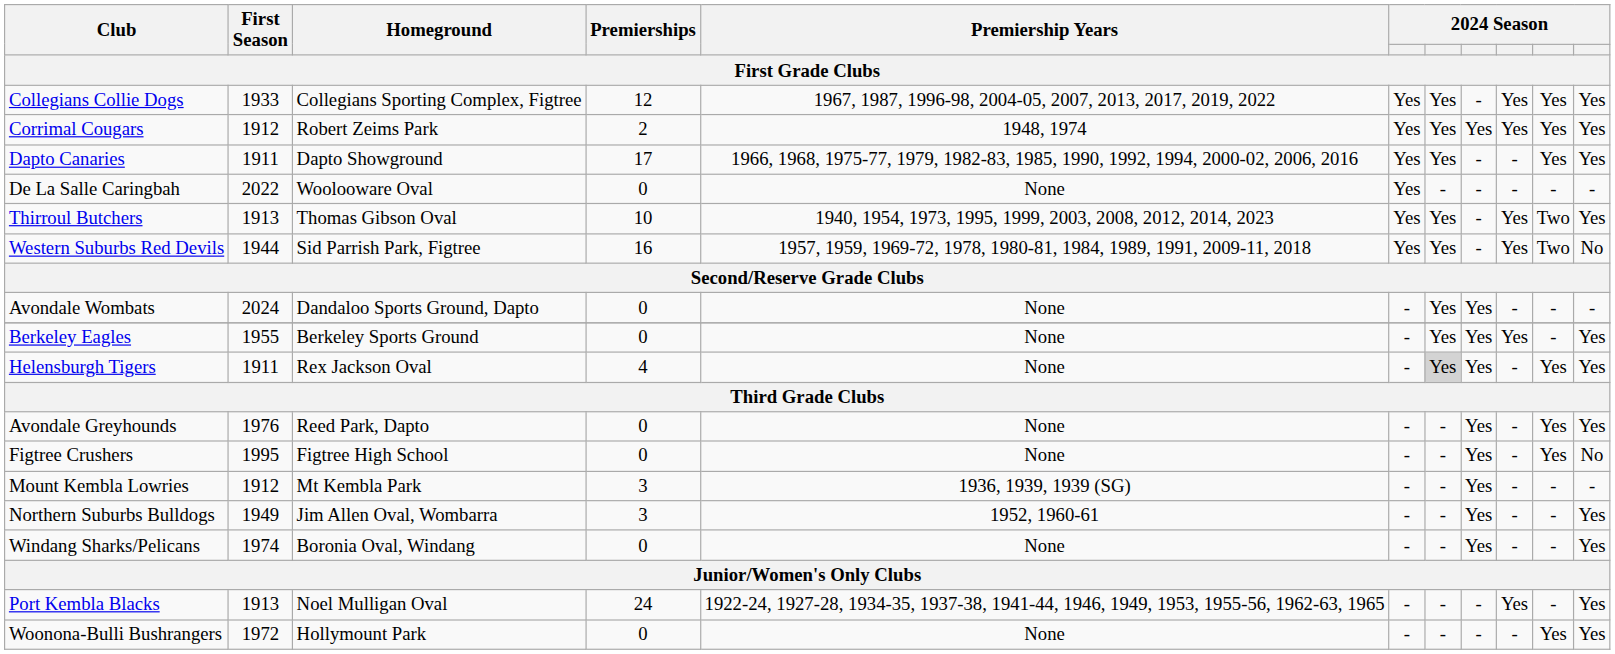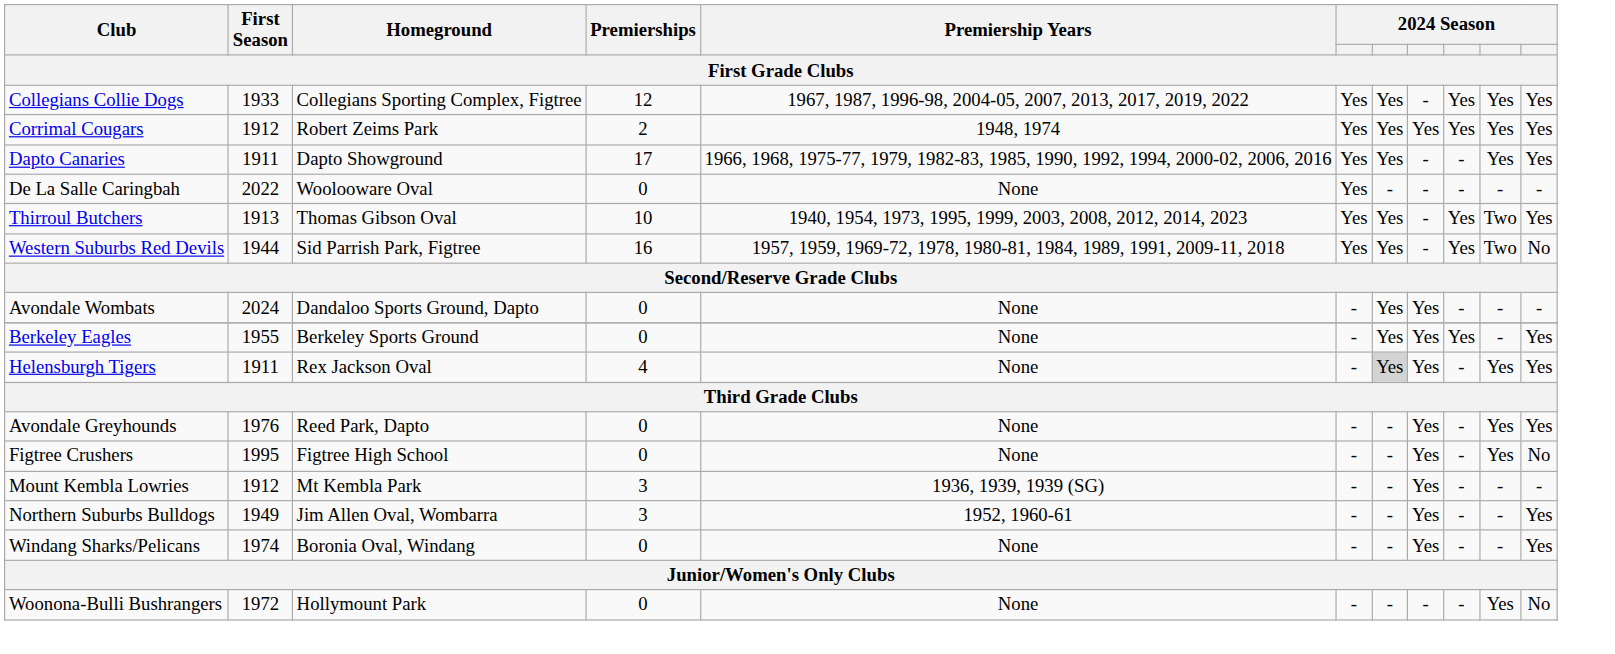 <table class="wikitable" style="text-align:center;">
 <tr>
 <th rowspan=2>Club</th>
 <th rowspan=2>First<br>Season</th>
 <th rowspan=2>Homeground</th>
 <th rowspan="2">Premierships</th>
 <th rowspan="2">Premiership Years</th>
 <th colspan="6">2024 Season</th>
 </tr>
 <tr>
 <th></th>
 <th></th>
 <th></th>
 <th></th>
 <th></th>
 <th></th>
 </tr>
 <tr>
 <th colspan="11" align="center">First Grade Clubs</th>
 </tr>
 <tr>
 <td align=left> <a href='#'>Collegians Collie Dogs</a></td>
 <td>1933</td>
 <td align=left>Collegians Sporting Complex, Figtree</td>
 <td>12</td>
 <td>1967, 1987, 1996-98, 2004-05, 2007, 2013, 2017, 2019, 2022</td>
 <td>Yes</td>
 <td>Yes</td>
 <td>-</td>
 <td>Yes</td>
 <td>Yes</td>
 <td>Yes</td>
 </tr>
 <tr>
 <td align=left> <a href='#'>Corrimal Cougars</a></td>
 <td>1912</td>
 <td align=left>Robert Zeims Park</td>
 <td>2</td>
 <td>1948, 1974</td>
 <td>Yes</td>
 <td>Yes</td>
 <td>Yes</td>
 <td>Yes</td>
 <td>Yes</td>
 <td>Yes</td>
 </tr>
 <tr>
 <td align=left> <a href='#'>Dapto Canaries</a></td>
 <td>1911</td>
 <td align=left>Dapto Showground</td>
 <td>17</td>
 <td>1966, 1968, 1975-77, 1979, 1982-83, 1985, 1990, 1992, 1994, 2000-02, 2006, 2016</td>
 <td>Yes</td>
 <td>Yes</td>
 <td>-</td>
 <td>-</td>
 <td>Yes</td>
 <td>Yes</td>
 </tr>
 <tr>
 <td align=left> De La Salle Caringbah</td>
 <td>2022</td>
 <td align="left">Woolooware Oval</td>
 <td>0</td>
 <td>None</td>
 <td>Yes</td>
 <td>-</td>
 <td>-</td>
 <td>-</td>
 <td>-</td>
 <td>-</td>
 </tr>
 <tr>
 <td align=left> <a href='#'>Thirroul Butchers</a></td>
 <td>1913</td>
 <td align=left>Thomas Gibson Oval</td>
 <td>10</td>
 <td>1940, 1954, 1973, 1995, 1999, 2003, 2008, 2012, 2014, 2023</td>
 <td>Yes</td>
 <td>Yes</td>
 <td>-</td>
 <td>Yes</td>
 <td>Two</td>
 <td>Yes</td>
 </tr>
 <tr>
 <td align=left> <a href='#'>Western Suburbs Red Devils</a></td>
 <td>1944</td>
 <td align=left>Sid Parrish Park, Figtree</td>
 <td>16</td>
 <td>1957, 1959, 1969-72, 1978, 1980-81, 1984, 1989, 1991, 2009-11, 2018</td>
 <td>Yes</td>
 <td>Yes</td>
 <td>-</td>
 <td>Yes</td>
 <td>Two</td>
 <td>No</td>
 </tr>
 <tr>
 <th colspan="11" align="center">Second/Reserve Grade Clubs</th>
 </tr>
 <tr>
 <td align=left> Avondale Wombats</td>
 <td>2024</td>
 <td align=left>Dandaloo Sports Ground, Dapto</td>
 <td>0</td>
 <td>None</td>
 <td>-</td>
 <td>Yes</td>
 <td>Yes</td>
 <td>-</td>
 <td>-</td>
 <td>-</td>
 </tr>
 <tr>
 </tr>
 <tr>
 <td align=left> <a href='#'>Berkeley Eagles</a></td>
 <td>1955</td>
 <td align=left>Berkeley Sports Ground</td>
 <td>0</td>
 <td>None</td>
 <td>-</td>
 <td>Yes</td>
 <td>Yes</td>
 <td>Yes</td>
 <td>-</td>
 <td>Yes</td>
 </tr>
 <tr>
 <td align="left"> <a href='#'>Helensburgh Tigers</a></td>
 <td>1911</td>
 <td align="left">Rex Jackson Oval</td>
 <td>4</td>
 <td>None</td>
 <td>-</td>
 <td style="background: lightgrey;">Yes</td>
 <td>Yes</td>
 <td>-</td>
 <td>Yes</td>
 <td>Yes</td>
 </tr>
 <tr>
 <th colspan="11" align="center">Third Grade Clubs</th>
 </tr>
 <tr>
 <td align=left> Avondale Greyhounds</td>
 <td>1976</td>
 <td align=left>Reed Park, Dapto</td>
 <td>0</td>
 <td>None</td>
 <td>-</td>
 <td>-</td>
 <td>Yes</td>
 <td>-</td>
 <td>Yes</td>
 <td>Yes</td>
 </tr>
 <tr>
 <td align=left> Figtree Crushers</td>
 <td>1995</td>
 <td align=left>Figtree High School</td>
 <td>0</td>
 <td>None</td>
 <td>-</td>
 <td>-</td>
 <td>Yes</td>
 <td>-</td>
 <td>Yes</td>
 <td>No</td>
 </tr>
 <tr>
 <td align=left> Mount Kembla Lowries</td>
 <td>1912</td>
 <td align=left>Mt Kembla Park</td>
 <td>3</td>
 <td>1936, 1939, 1939 (SG)</td>
 <td>-</td>
 <td>-</td>
 <td>Yes</td>
 <td>-</td>
 <td>-</td>
 <td>-</td>
 </tr>
 <tr>
 <td align=left> Northern Suburbs Bulldogs</td>
 <td>1949</td>
 <td align=left>Jim Allen Oval, Wombarra</td>
 <td>3</td>
 <td>1952, 1960-61</td>
 <td>-</td>
 <td>-</td>
 <td>Yes</td>
 <td>-</td>
 <td>-</td>
 <td>Yes</td>
 </tr>
 <tr>
 <td align="left"> Windang Sharks/Pelicans</td>
 <td>1974</td>
 <td align="left">Boronia Oval, Windang</td>
 <td>0</td>
 <td>None</td>
 <td>-</td>
 <td>-</td>
 <td>Yes</td>
 <td>-</td>
 <td>-</td>
 <td>Yes</td>
 </tr>
 <tr>
 <th colspan="11" align="center">Junior/Women's Only Clubs</th>
 </tr>
 <tr>
-<td align=left> <a href='#'>Port Kembla Blacks</a></td>
-<td>1913</td>
-<td align=left>Noel Mulligan Oval</td>
-<td>24</td>
-<td>1922-24, 1927-28, 1934-35, 1937-38, 1941-44, 1946, 1949, 1953, 1955-56, 1962-63, 1965</td>
-<td>-</td>
-<td>-</td>
-<td>-</td>
-<td>Yes</td>
-<td>-</td>
-<td>Yes</td>
-</tr>
-<tr>
 <td align=left> Woonona-Bulli Bushrangers</td>
 <td>1972</td>
 <td align=left>Hollymount Park</td>
 <td>0</td>
 <td>None</td>
 <td>-</td>
 <td>-</td>
 <td>-</td>
 <td>-</td>
 <td>Yes</td>
-<td>Yes</td>
+<td>No</td>
 </tr>
 </table>
